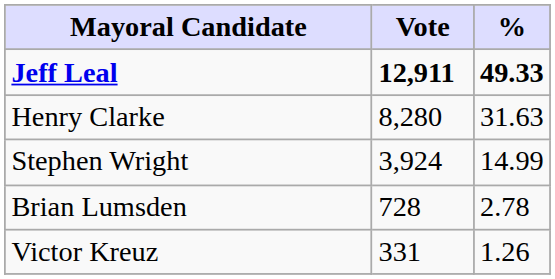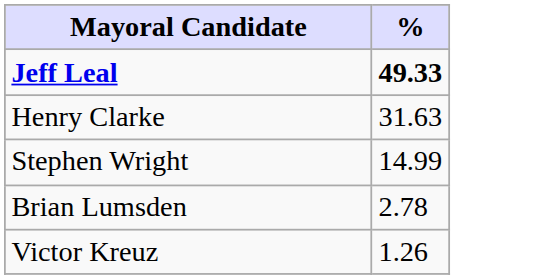 <table class="wikitable">
 <tr>
 <th style="background:#ddf; width:200px;">Mayoral Candidate</th>
-<th style="background:#ddf; width:50px;">Vote</th>
 <th style="background:#ddf; width:30px;">%</th>
 </tr>
 <tr>
 <td><strong><a href='#'>Jeff Leal</a></strong></td>
-<td><strong>12,911</strong></td>
 <td><strong>49.33</strong></td>
 </tr>
 <tr>
 <td>Henry Clarke</td>
-<td>8,280</td>
 <td>31.63</td>
 </tr>
 <tr>
 <td>Stephen Wright</td>
-<td>3,924</td>
 <td>14.99</td>
 </tr>
 <tr>
 <td>Brian Lumsden</td>
-<td>728</td>
 <td>2.78</td>
 </tr>
 <tr>
 <td>Victor Kreuz</td>
-<td>331</td>
 <td>1.26</td>
 </tr>
 </table>
